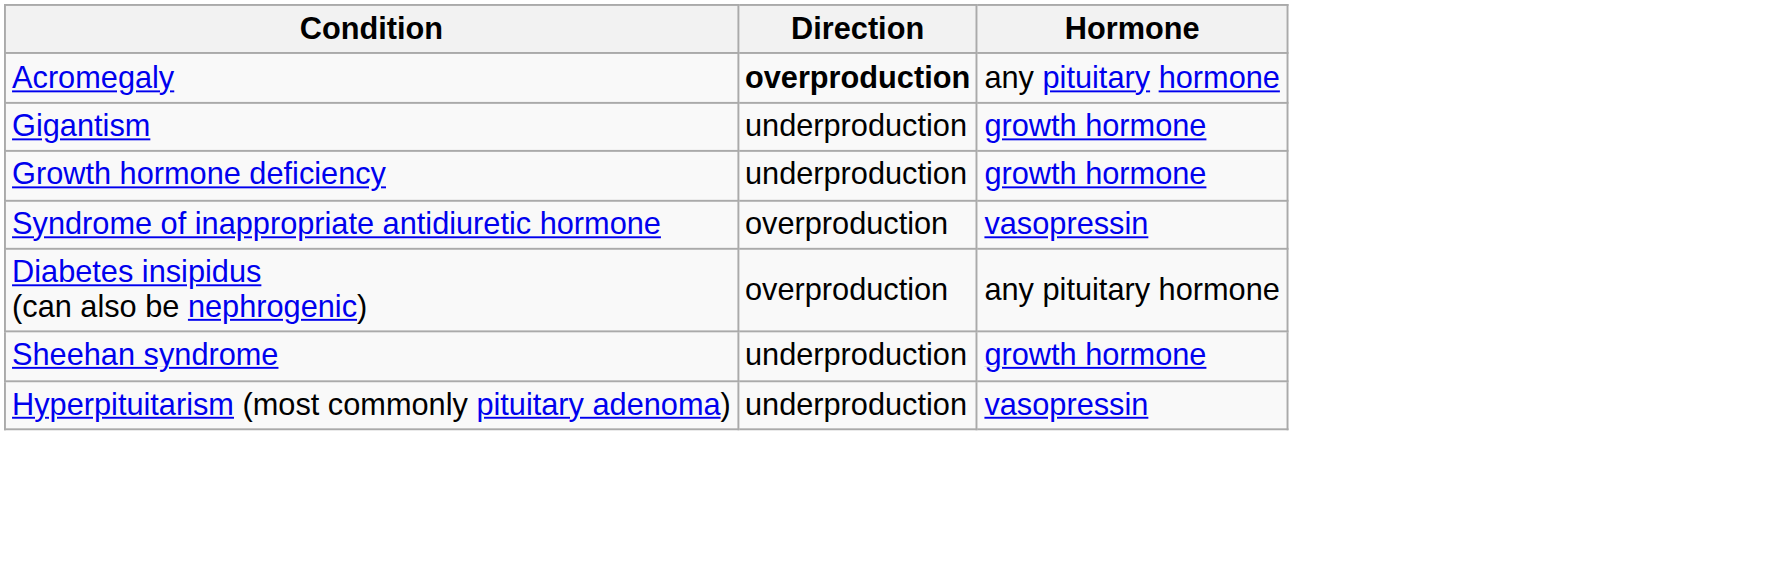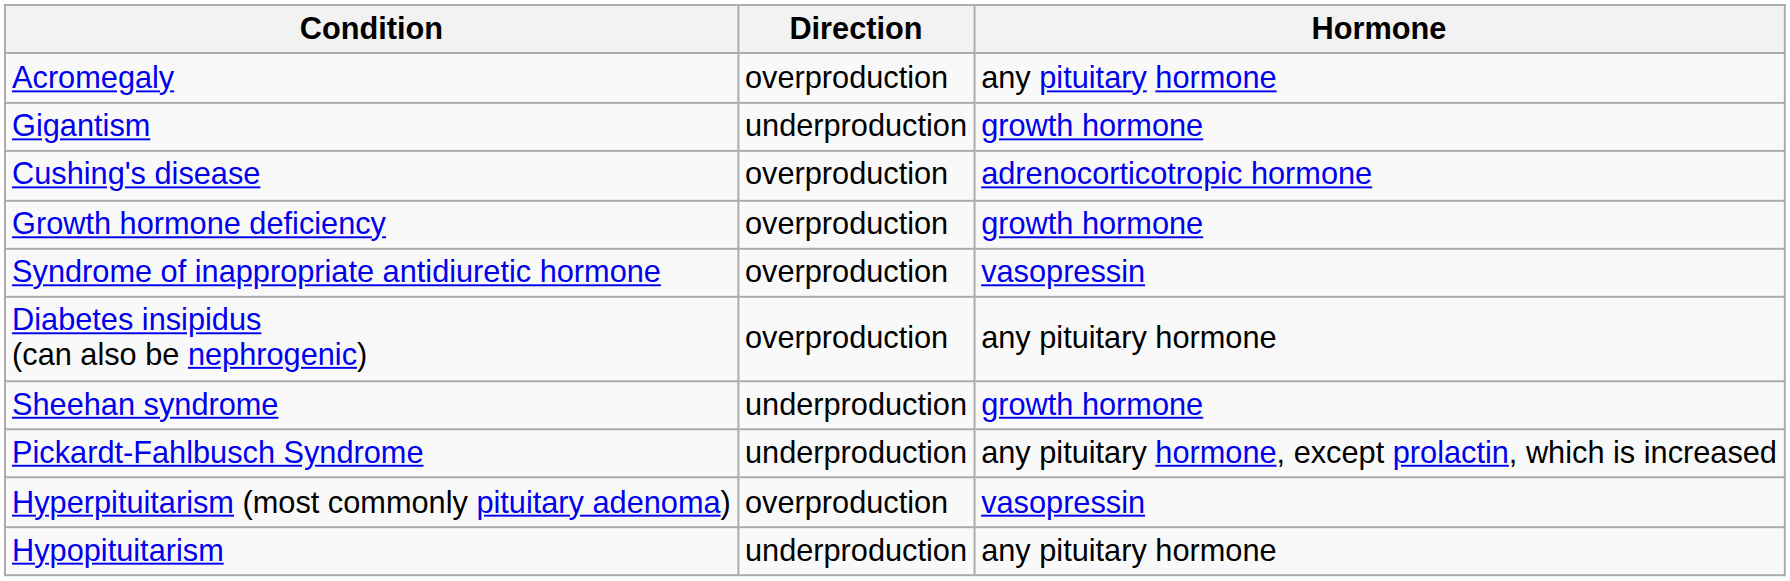 <table class="wikitable">
 <tr>
 <th>Condition</th>
 <th>Direction</th>
 <th>Hormone</th>
 </tr>
 <tr>
 <td><a href='#'>Acromegaly</a></td>
-<td><strong>overproduction</strong></td>
+<td>overproduction</td>
 <td>any <a href='#'>pituitary</a> <a href='#'>hormone</a></td>
 </tr>
 <tr>
 <td><a href='#'>Gigantism</a></td>
 <td>underproduction</td>
 <td><a href='#'>growth hormone</a></td>
 </tr>
 <tr>
+<td><a href='#'>Cushing's disease</a></td>
+<td>overproduction</td>
+<td><a href='#'>adrenocorticotropic hormone</a></td>
+</tr>
+<tr>
 <td><a href='#'>Growth hormone deficiency</a></td>
-<td>underproduction</td>
+<td>overproduction</td>
 <td><a href='#'>growth hormone</a></td>
 </tr>
 <tr>
 <td><a href='#'>Syndrome of inappropriate antidiuretic hormone</a></td>
 <td>overproduction</td>
 <td><a href='#'>vasopressin</a></td>
 </tr>
 <tr>
 <td><a href='#'>Diabetes insipidus</a> <br>(can also be <a href='#'>nephrogenic</a>)</td>
 <td>overproduction</td>
 <td>any pituitary hormone</td>
 </tr>
 <tr>
 <td><a href='#'>Sheehan syndrome</a></td>
 <td>underproduction</td>
 <td><a href='#'>growth hormone</a></td>
 </tr>
 <tr>
+<td><a href='#'>Pickardt-Fahlbusch Syndrome</a></td>
+<td>underproduction</td>
+<td>any pituitary <a href='#'>hormone</a>, except <a href='#'>prolactin</a>, which is increased</td>
+</tr>
+<tr>
 <td><a href='#'>Hyperpituitarism</a> (most commonly <a href='#'>pituitary adenoma</a>)</td>
-<td>underproduction</td>
+<td>overproduction</td>
 <td><a href='#'>vasopressin</a></td>
 </tr>
+<tr>
+<td><a href='#'>Hypopituitarism</a></td>
+<td>underproduction</td>
+<td>any pituitary hormone</td>
+</tr>
 </table>
